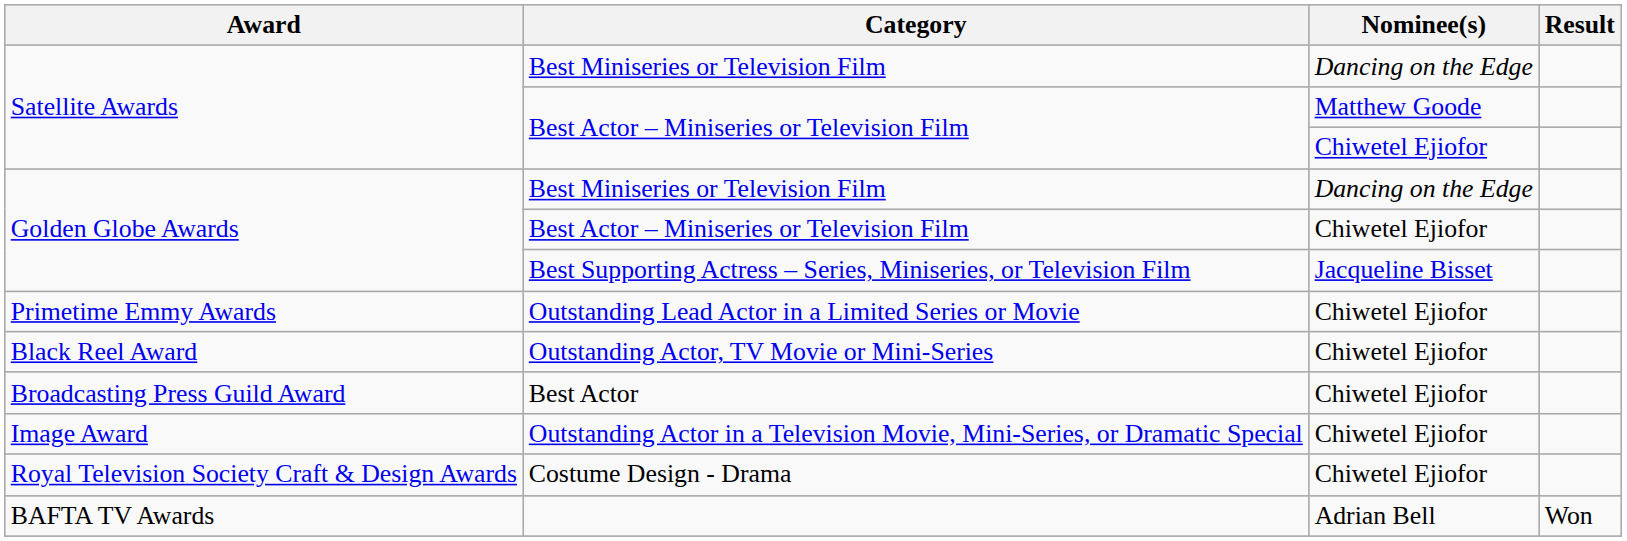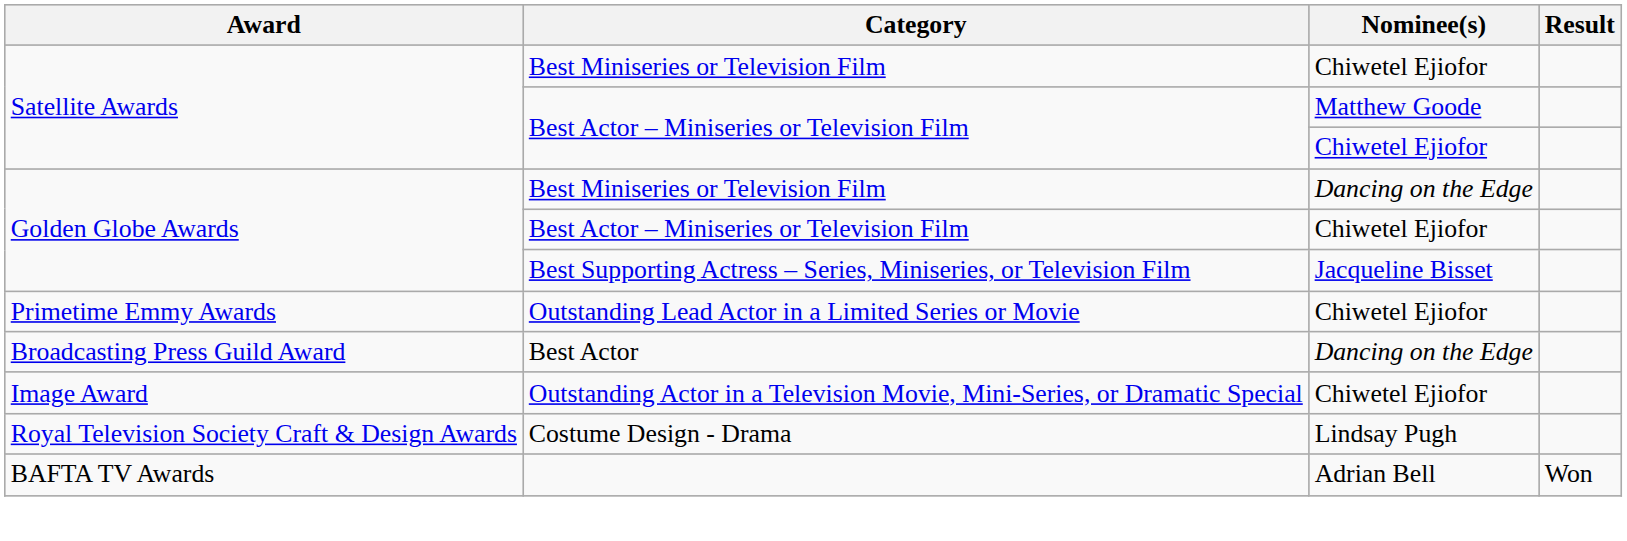 <table class="wikitable">
 <tr>
 <th>Award</th>
 <th>Category</th>
 <th>Nominee(s)</th>
 <th>Result</th>
 </tr>
 <tr>
 <td rowspan="3"><a href='#'>Satellite Awards</a></td>
 <td><a href='#'>Best Miniseries or Television Film</a></td>
-<td><em>Dancing on the Edge</em></td>
+<td>Chiwetel Ejiofor</td>
 <td></td>
 </tr>
 <tr>
 <td rowspan="2"><a href='#'>Best Actor – Miniseries or Television Film</a></td>
 <td><a href='#'>Matthew Goode</a></td>
 <td></td>
 </tr>
 <tr>
 <td><a href='#'>Chiwetel Ejiofor</a></td>
 <td></td>
 </tr>
 <tr>
 <td rowspan="3"><a href='#'>Golden Globe Awards</a></td>
 <td><a href='#'>Best Miniseries or Television Film</a></td>
 <td><em>Dancing on the Edge</em></td>
 <td></td>
 </tr>
 <tr>
 <td><a href='#'>Best Actor – Miniseries or Television Film</a></td>
 <td>Chiwetel Ejiofor</td>
 <td></td>
 </tr>
 <tr>
 <td><a href='#'>Best Supporting Actress – Series, Miniseries, or Television Film</a></td>
 <td><a href='#'>Jacqueline Bisset</a></td>
 <td></td>
 </tr>
 <tr>
 <td><a href='#'>Primetime Emmy Awards</a></td>
 <td><a href='#'>Outstanding Lead Actor in a Limited Series or Movie</a></td>
 <td>Chiwetel Ejiofor</td>
 <td></td>
 </tr>
 <tr>
-<td><a href='#'>Black Reel Award</a></td>
-<td><a href='#'>Outstanding Actor, TV Movie or Mini-Series</a></td>
-<td>Chiwetel Ejiofor</td>
-<td></td>
-</tr>
-<tr>
 <td><a href='#'>Broadcasting Press Guild Award</a></td>
 <td>Best Actor</td>
-<td>Chiwetel Ejiofor</td>
+<td><em>Dancing on the Edge</em></td>
 <td></td>
 </tr>
 <tr>
 <td><a href='#'>Image Award</a></td>
 <td><a href='#'>Outstanding Actor in a Television Movie, Mini-Series, or Dramatic Special</a></td>
 <td>Chiwetel Ejiofor</td>
 <td></td>
 </tr>
 <tr>
 <td><a href='#'>Royal Television Society Craft & Design Awards</a></td>
 <td>Costume Design - Drama</td>
-<td>Chiwetel Ejiofor</td>
+<td>Lindsay Pugh</td>
 <td></td>
 </tr>
 <tr>
 <td> BAFTA TV Awards</td>
 <td></td>
 <td>Adrian Bell</td>
 <td>Won</td>
 </tr>
 </table>
